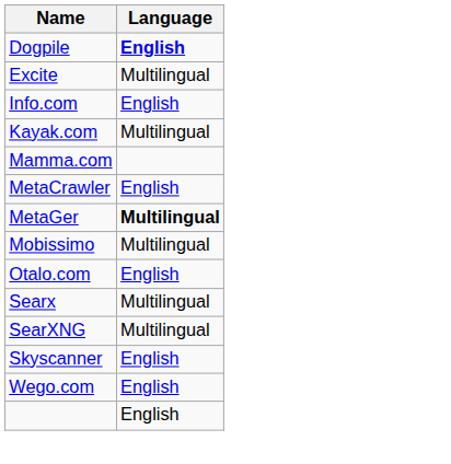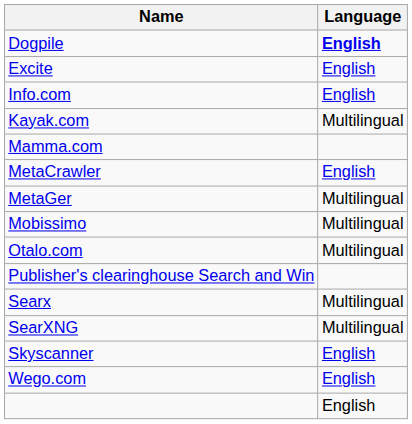 <table class="wikitable sortable">
 <tr>
 <th>Name</th>
 <th>Language</th>
 </tr>
 <tr>
 <td><a href='#'>Dogpile</a></td>
 <td><strong><a href='#'>English</a></strong></td>
 </tr>
 <tr>
 <td><a href='#'>Excite</a></td>
-<td>Multilingual</td>
+<td><a href='#'>English</a></td>
 </tr>
 <tr>
 <td><a href='#'>Info.com</a></td>
 <td><a href='#'>English</a></td>
 </tr>
 <tr>
 <td><a href='#'>Kayak.com</a></td>
 <td>Multilingual</td>
 </tr>
 <tr>
 <td><a href='#'>Mamma.com</a></td>
 <td></td>
 </tr>
 <tr>
 <td><a href='#'>MetaCrawler</a></td>
 <td><a href='#'>English</a></td>
 </tr>
 <tr>
 <td><a href='#'>MetaGer</a></td>
-<td><strong>Multilingual</strong></td>
+<td>Multilingual</td>
 </tr>
 <tr>
 <td><a href='#'>Mobissimo</a></td>
 <td>Multilingual</td>
 </tr>
 <tr>
 <td><a href='#'>Otalo.com</a></td>
-<td><a href='#'>English</a></td>
+<td>Multilingual</td>
+</tr>
+<tr>
+<td><a href='#'>Publisher's clearinghouse Search and Win</a></td>
+<td></td>
 </tr>
 <tr>
 <td><a href='#'>Searx</a></td>
 <td>Multilingual</td>
 </tr>
 <tr>
 <td><a href='#'>SearXNG</a></td>
 <td>Multilingual</td>
 </tr>
 <tr>
 <td><a href='#'>Skyscanner</a></td>
 <td><a href='#'>English</a></td>
 </tr>
 <tr>
 <td><a href='#'>Wego.com</a></td>
 <td><a href='#'>English</a></td>
 </tr>
 <tr>
 <td></td>
 <td>English</td>
 </tr>
 </table>
